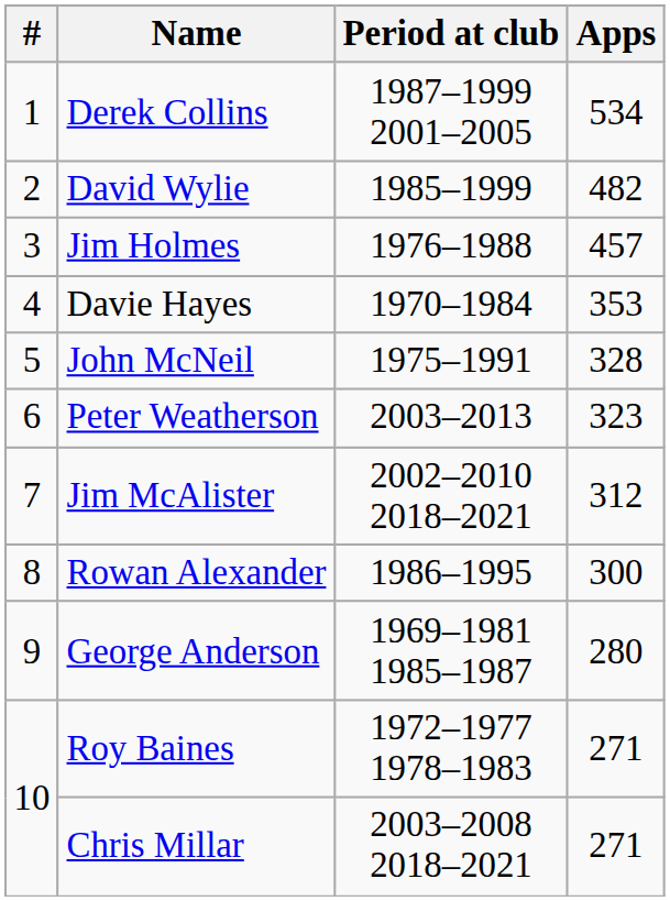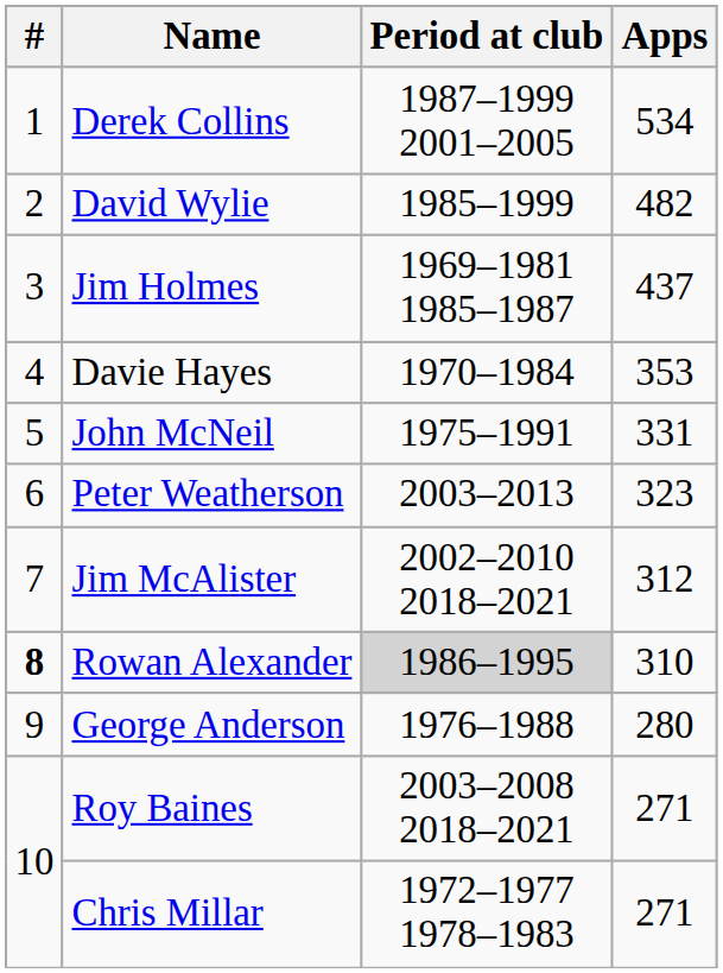 <table class="wikitable" style="text-align: center;">
 <tr>
 <th>#</th>
 <th>Name</th>
 <th>Period at club</th>
 <th>Apps</th>
 </tr>
 <tr>
 <td>1</td>
 <td align="left"> <a href='#'>Derek Collins</a></td>
 <td>1987–1999<br>2001–2005</td>
 <td>534</td>
 </tr>
 <tr>
 <td>2</td>
 <td align="left"> <a href='#'>David Wylie</a></td>
 <td>1985–1999</td>
 <td>482</td>
 </tr>
 <tr>
 <td>3</td>
 <td align="left"> <a href='#'>Jim Holmes</a></td>
-<td>1976–1988</td>
-<td>457</td>
+<td>1969–1981<br>1985–1987</td>
+<td>437</td>
 </tr>
 <tr>
 <td>4</td>
 <td align="left"> Davie Hayes</td>
 <td>1970–1984</td>
 <td>353</td>
 </tr>
 <tr>
 <td>5</td>
 <td align="left"> <a href='#'>John McNeil</a></td>
 <td>1975–1991</td>
-<td>328</td>
+<td>331</td>
 </tr>
 <tr>
 <td>6</td>
 <td align="left"> <a href='#'>Peter Weatherson</a></td>
 <td>2003–2013</td>
 <td>323</td>
 </tr>
 <tr>
 <td>7</td>
 <td align="left"> <a href='#'>Jim McAlister</a></td>
 <td>2002–2010<br>2018–2021</td>
 <td>312</td>
 </tr>
 <tr>
-<td>8</td>
+<td><strong>8</strong></td>
 <td align="left"> <a href='#'>Rowan Alexander</a></td>
-<td>1986–1995</td>
-<td>300</td>
+<td style="background: lightgrey;">1986–1995</td>
+<td>310</td>
 </tr>
 <tr>
 <td>9</td>
 <td align="left"> <a href='#'>George Anderson</a></td>
-<td>1969–1981<br>1985–1987</td>
+<td>1976–1988</td>
 <td>280</td>
 </tr>
 <tr>
 <td rowspan=2>10</td>
 <td align="left"> <a href='#'>Roy Baines</a></td>
-<td>1972–1977<br>1978–1983</td>
+<td>2003–2008<br>2018–2021</td>
 <td>271</td>
 </tr>
 <tr>
 <td align="left"> <a href='#'>Chris Millar</a></td>
-<td>2003–2008<br>2018–2021</td>
+<td>1972–1977<br>1978–1983</td>
 <td>271</td>
 </tr>
 </table>
